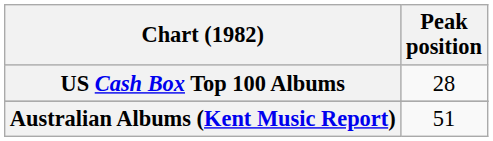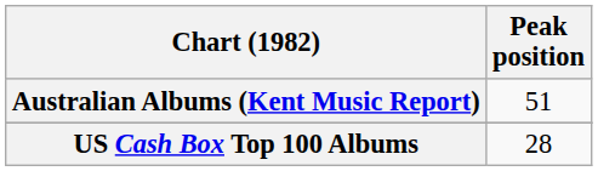 <table class="wikitable sortable plainrowheaders" style="text-align:center;">
 <tr>
 <th scope="col">Chart (1982)</th>
 <th scope="col">Peak<br>position</th>
 </tr>
 <tr>
-<th scope="row">US <em><a href='#'>Cash Box</a></em> Top 100 Albums</th>
-<td align="center">28</td>
+<th scope="row">Australian Albums (<a href='#'>Kent Music Report</a>)</th>
+<td>51</td>
 </tr>
 <tr>
 </tr>
 <tr>
 </tr>
 <tr>
 </tr>
 <tr>
 </tr>
 <tr>
 </tr>
 <tr>
 </tr>
 <tr>
-<th scope="row">Australian Albums (<a href='#'>Kent Music Report</a>)</th>
-<td>51</td>
+<th scope="row">US <em><a href='#'>Cash Box</a></em> Top 100 Albums</th>
+<td align="center">28</td>
 </tr>
 </table>
